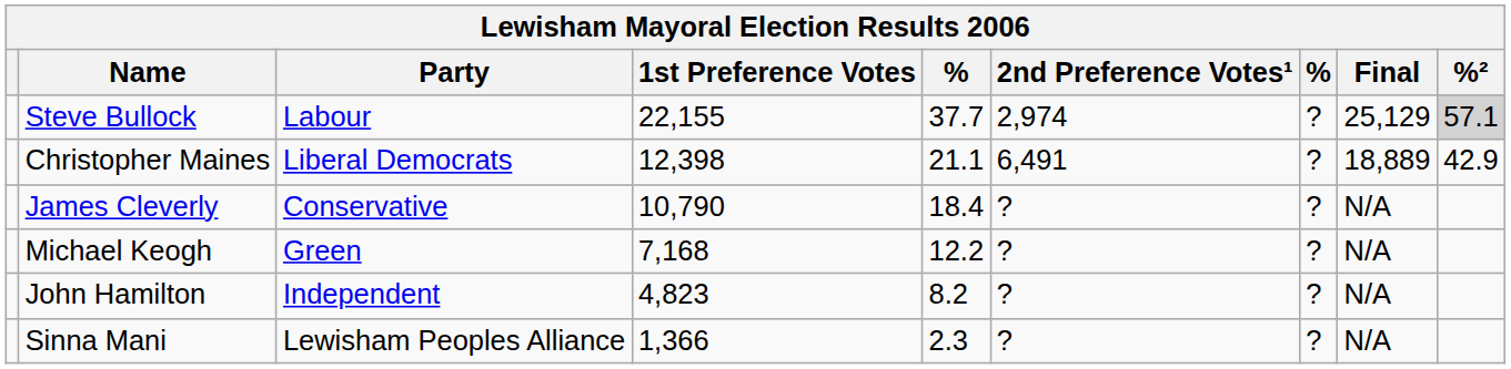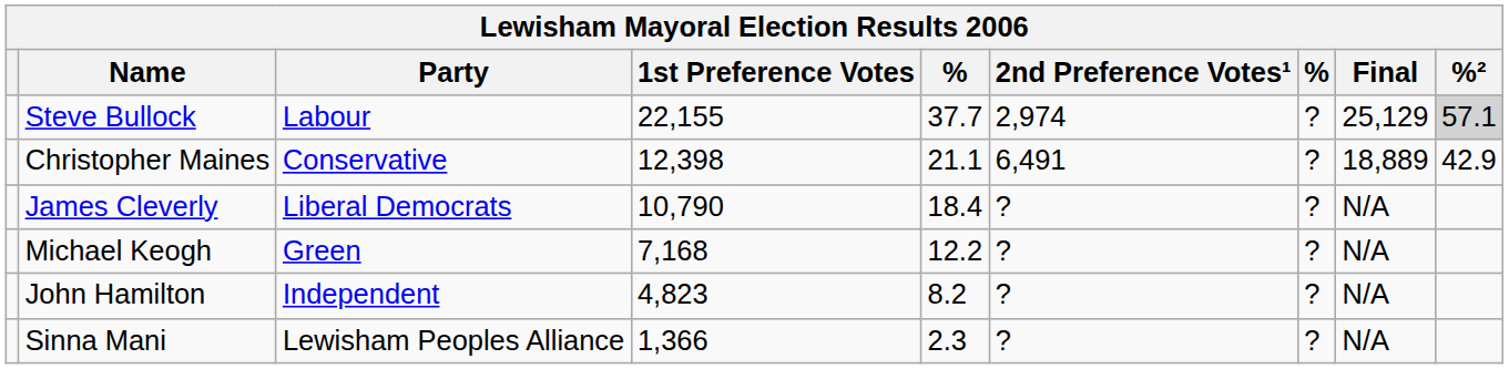 <table class="wikitable" style="margin: 1em auto 1em auto">
 <tr>
 <th colspan="9">Lewisham Mayoral Election Results 2006</th>
 </tr>
 <tr>
 <th></th>
 <th>Name</th>
 <th>Party</th>
 <th>1st Preference Votes</th>
 <th>%</th>
 <th>2nd Preference Votes¹</th>
 <th>%</th>
 <th>Final</th>
 <th>%²</th>
 </tr>
 <tr>
 <td></td>
 <td><a href='#'>Steve Bullock</a></td>
 <td><a href='#'>Labour</a></td>
 <td>22,155</td>
 <td>37.7</td>
 <td>2,974</td>
 <td>?</td>
 <td>25,129</td>
 <td style="background: lightgrey;">57.1</td>
 </tr>
 <tr>
 <td></td>
 <td>Christopher Maines</td>
-<td><a href='#'>Liberal Democrats</a></td>
+<td><a href='#'>Conservative</a></td>
 <td>12,398</td>
 <td>21.1</td>
 <td>6,491</td>
 <td>?</td>
 <td>18,889</td>
 <td>42.9</td>
 </tr>
 <tr>
 <td></td>
 <td><a href='#'>James Cleverly</a></td>
-<td><a href='#'>Conservative</a></td>
+<td><a href='#'>Liberal Democrats</a></td>
 <td>10,790</td>
 <td>18.4</td>
 <td>?</td>
 <td>?</td>
 <td>N/A</td>
 <td></td>
 </tr>
 <tr>
 <td></td>
 <td>Michael Keogh</td>
 <td><a href='#'>Green</a></td>
 <td>7,168</td>
 <td>12.2</td>
 <td>?</td>
 <td>?</td>
 <td>N/A</td>
 <td></td>
 </tr>
 <tr>
 <td></td>
 <td>John Hamilton</td>
 <td><a href='#'>Independent</a></td>
 <td>4,823</td>
 <td>8.2</td>
 <td>?</td>
 <td>?</td>
 <td>N/A</td>
 <td></td>
 </tr>
 <tr>
 <td></td>
 <td>Sinna Mani</td>
 <td>Lewisham Peoples Alliance</td>
 <td>1,366</td>
 <td>2.3</td>
 <td>?</td>
 <td>?</td>
 <td>N/A</td>
 <td></td>
 </tr>
 </table>
